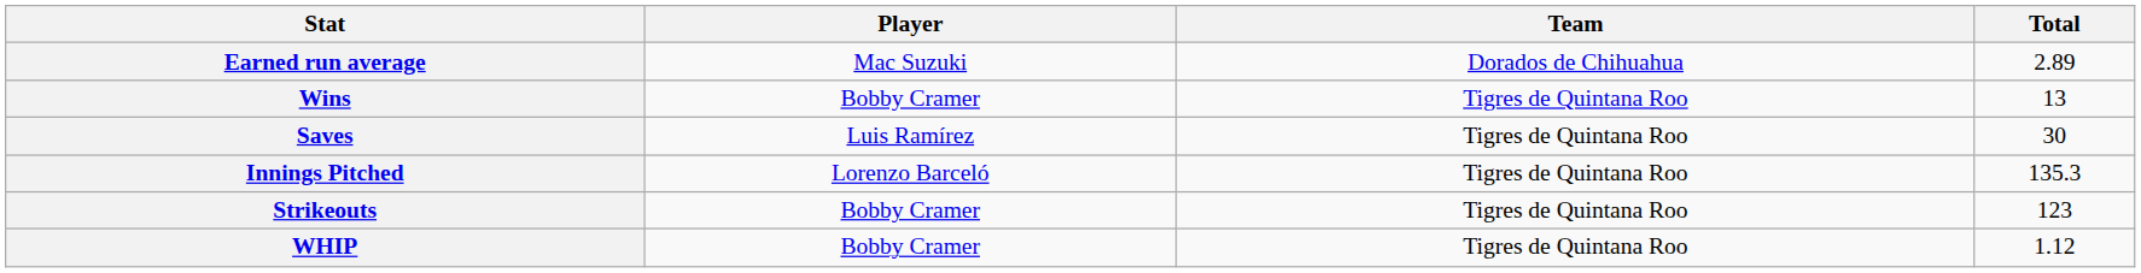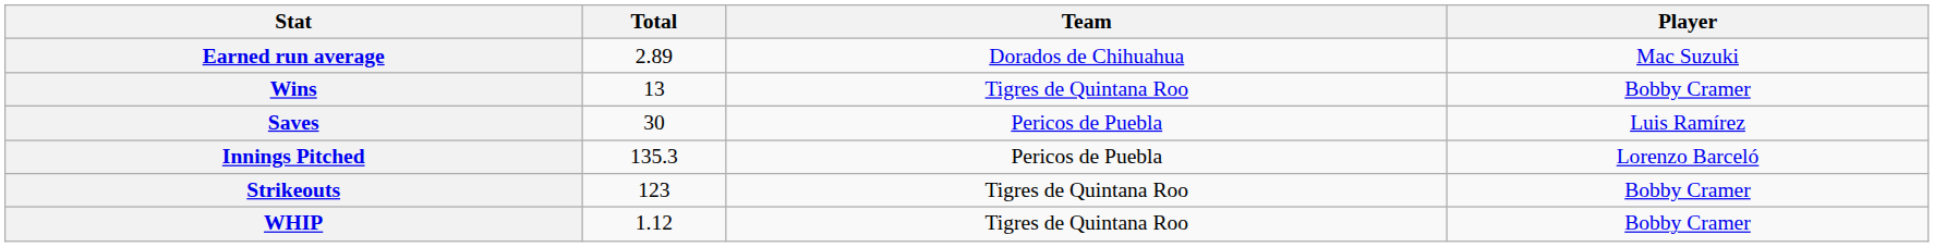 <table class="wikitable" style="text-align:center;">
 <tr>
 <th scope="col" width="12%">Stat</th>
+<th scope="col" width="3%">Total</th>
+<th scope="col" width="15%">Team</th>
 <th scope="col" width="10%">Player</th>
-<th scope="col" width="15%">Team</th>
-<th scope="col" width="3%">Total</th>
 </tr>
 <tr>
 <th scope="row" style="text-align:center;"><a href='#'>Earned run average</a></th>
+<td>2.89</td>
+<td><a href='#'>Dorados de Chihuahua</a></td>
 <td> <a href='#'>Mac Suzuki</a></td>
-<td><a href='#'>Dorados de Chihuahua</a></td>
-<td>2.89</td>
 </tr>
 <tr>
 <th scope="row" style="text-align:center;"><a href='#'>Wins</a></th>
+<td>13</td>
+<td><a href='#'>Tigres de Quintana Roo</a></td>
 <td> <a href='#'>Bobby Cramer</a></td>
-<td><a href='#'>Tigres de Quintana Roo</a></td>
-<td>13</td>
 </tr>
 <tr>
 <th scope="row" style="text-align:center;"><a href='#'>Saves</a></th>
+<td>30</td>
+<td><a href='#'>Pericos de Puebla</a></td>
 <td> <a href='#'>Luis Ramírez</a></td>
-<td>Tigres de Quintana Roo</td>
-<td>30</td>
 </tr>
 <tr>
 <th scope="row" style="text-align:center;"><a href='#'>Innings Pitched</a></th>
+<td>135.3</td>
+<td>Pericos de Puebla</td>
 <td> <a href='#'>Lorenzo Barceló</a></td>
-<td>Tigres de Quintana Roo</td>
-<td>135.3</td>
 </tr>
 <tr>
 <th scope="row" style="text-align:center;"><a href='#'>Strikeouts</a></th>
+<td>123</td>
+<td>Tigres de Quintana Roo</td>
 <td> <a href='#'>Bobby Cramer</a></td>
-<td>Tigres de Quintana Roo</td>
-<td>123</td>
 </tr>
 <tr>
 <th scope="row" style="text-align:center;"><a href='#'>WHIP</a></th>
+<td>1.12</td>
+<td>Tigres de Quintana Roo</td>
 <td> <a href='#'>Bobby Cramer</a></td>
-<td>Tigres de Quintana Roo</td>
-<td>1.12</td>
 </tr>
 </table>
